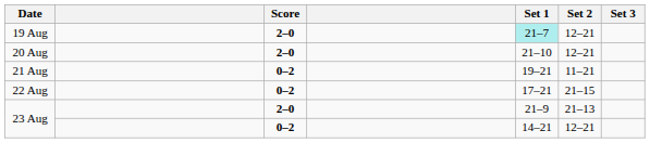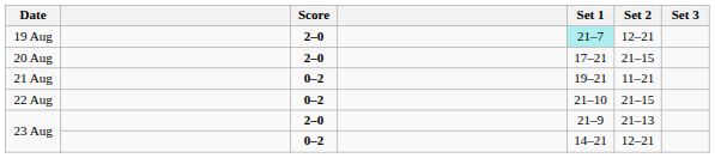 <table class="wikitable" style="text-align: center;">
 <tr>
 <th width="60">Date</th>
 <th align="right" width="270"></th>
 <th width="50">Score</th>
 <th align="left" width="270"></th>
 <th width="50">Set 1</th>
 <th width="50">Set 2</th>
 <th width="50">Set 3</th>
 </tr>
 <tr>
 <td>19 Aug</td>
 <td align=left><strong></strong></td>
 <td align=center><strong>2–0</strong></td>
 <td align=left></td>
 <td style="background: paleturquoise;">21–7</td>
 <td>12–21</td>
 <td></td>
 </tr>
 <tr>
 <td>20 Aug</td>
 <td align=left><strong></strong></td>
 <td align=center><strong>2–0</strong></td>
 <td align=left></td>
-<td>21–10</td>
-<td>12–21</td>
+<td>17–21</td>
+<td>21–15</td>
 <td></td>
 </tr>
 <tr>
 <td>21 Aug</td>
 <td align=left></td>
 <td align=center><strong>0–2</strong></td>
 <td align=left><strong></strong></td>
 <td>19–21</td>
 <td>11–21</td>
 <td></td>
 </tr>
 <tr>
 <td>22 Aug</td>
 <td align=left></td>
 <td align=center><strong>0–2</strong></td>
 <td align=left><strong></strong></td>
-<td>17–21</td>
+<td>21–10</td>
 <td>21–15</td>
 <td></td>
 </tr>
 <tr>
 <td rowspan=2>23 Aug</td>
 <td align=left><strong></strong></td>
 <td align=center><strong>2–0</strong></td>
 <td align=left></td>
 <td>21–9</td>
 <td>21–13</td>
 <td></td>
 </tr>
 <tr>
 <td align=left></td>
 <td align=center><strong>0–2</strong></td>
 <td align=left><strong></strong></td>
 <td>14–21</td>
 <td>12–21</td>
 <td></td>
 </tr>
 </table>
